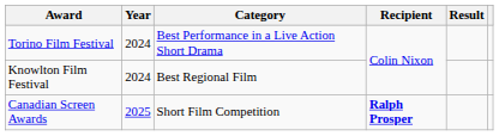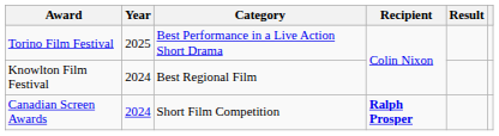 <table class="wikitable sortable">
 <tr style="background:#ccc; text-align:center;">
 <th>Award</th>
 <th>Year</th>
 <th>Category</th>
 <th>Recipient</th>
 <th>Result</th>
 <th class="unsortable"></th>
 </tr>
 <tr>
 <td><a href='#'>Torino Film Festival</a></td>
-<td>2024</td>
+<td>2025</td>
 <td><a href='#'>Best Performance in a Live Action Short Drama</a></td>
 <td rowspan=2><a href='#'>Colin Nixon</a></td>
 <td></td>
 <td></td>
 </tr>
 <tr>
 <td>Knowlton Film Festival</td>
 <td>2024</td>
 <td>Best Regional Film</td>
 <td></td>
 <td></td>
 </tr>
 <tr>
 <td><a href='#'>Canadian Screen Awards</a></td>
-<td><a href='#'>2025</a></td>
+<td><a href='#'>2024</a></td>
 <td>Short Film Competition</td>
 <td><strong><a href='#'>Ralph Prosper</a></strong></td>
 <td></td>
 <td></td>
 </tr>
 </table>
